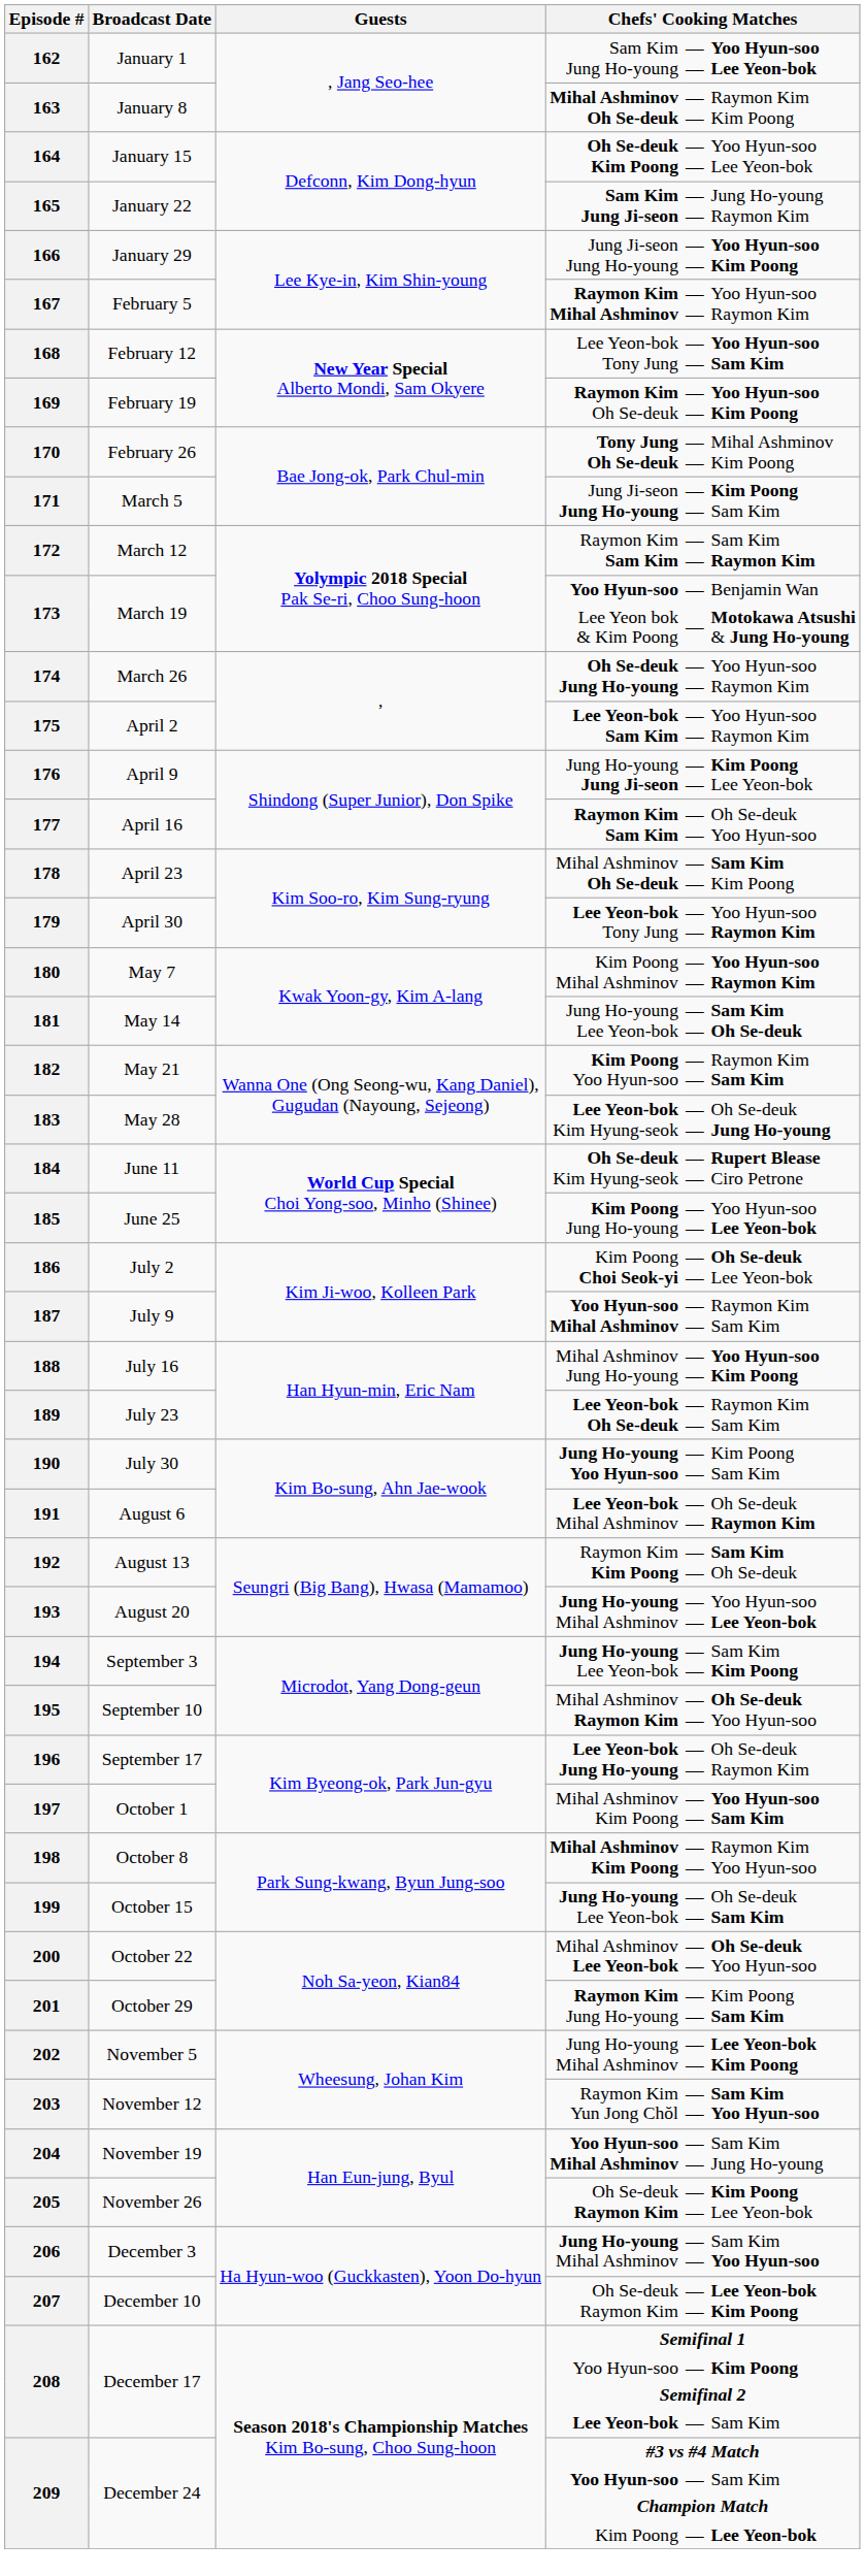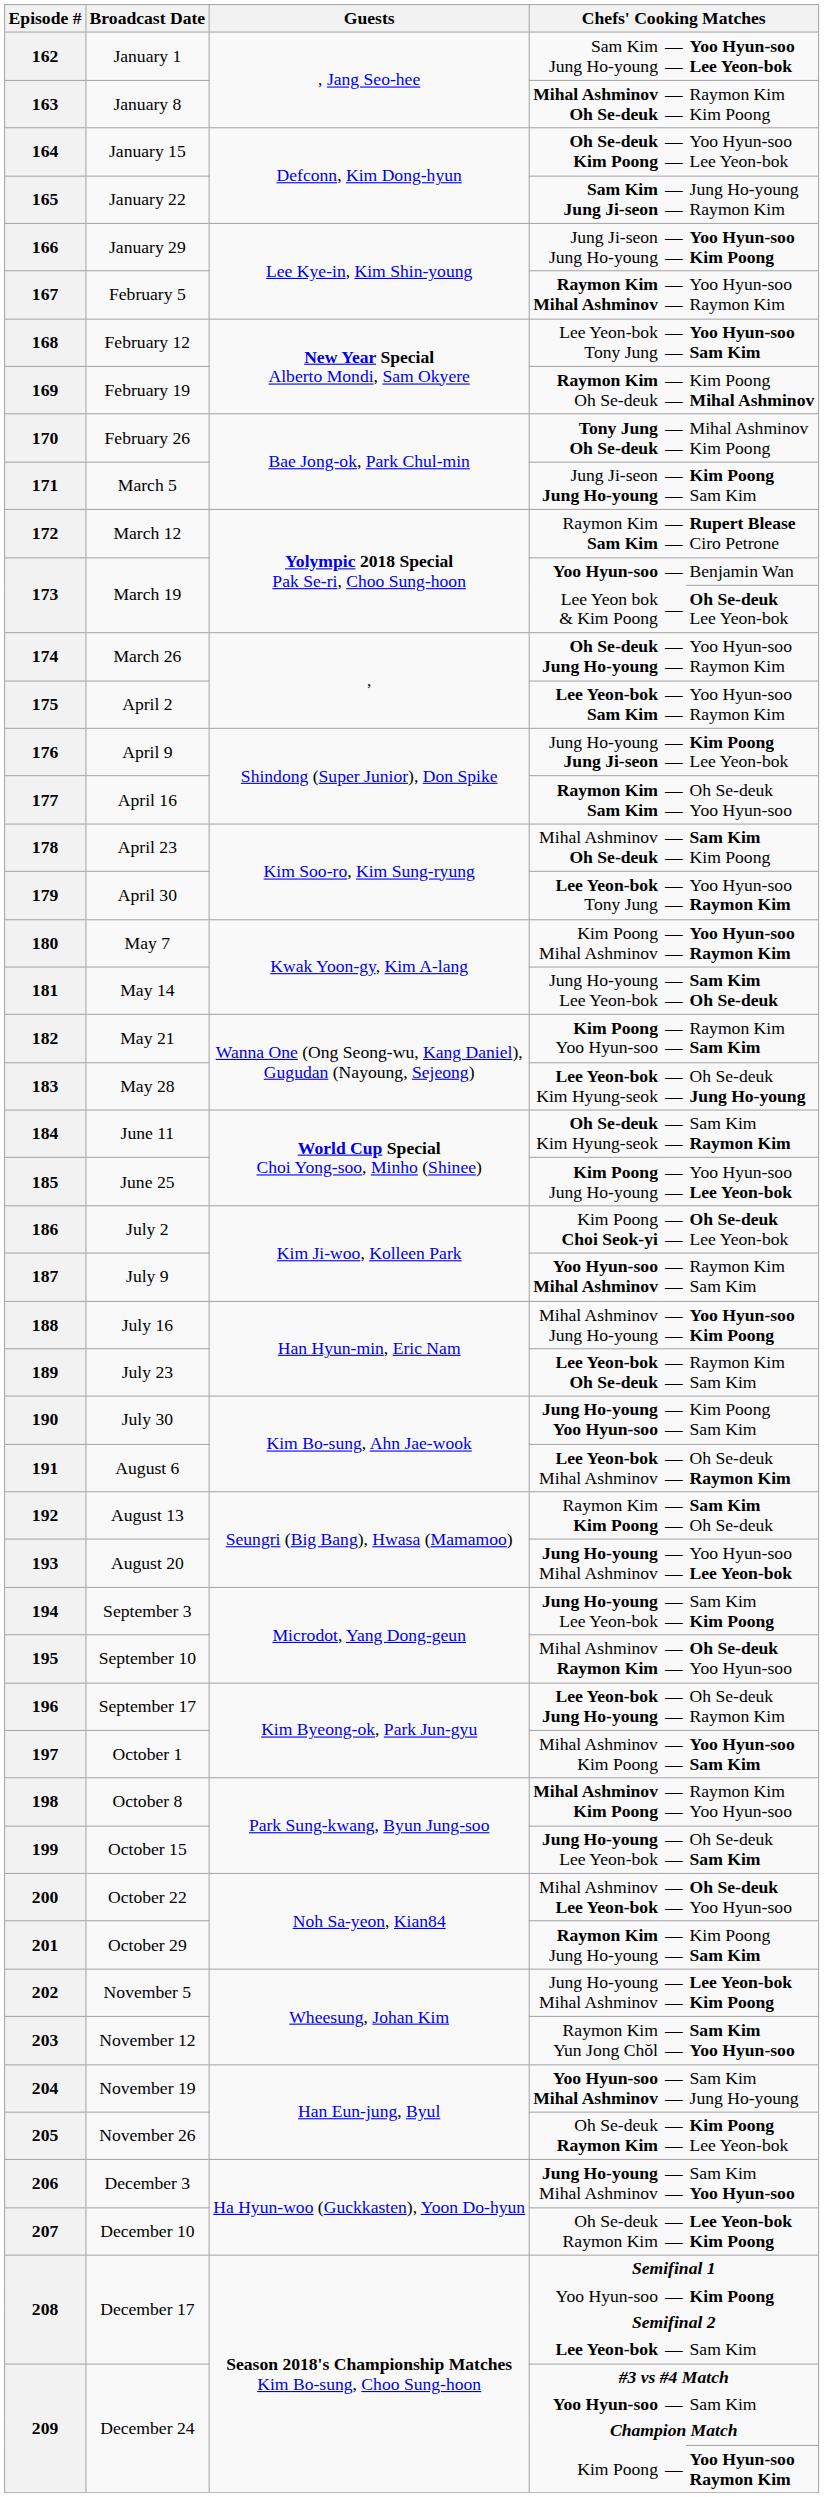 <table class="wikitable" style="text-align:center;">
 <tr>
 <th>Episode #</th>
 <th>Broadcast Date</th>
 <th>Guests</th>
 <th colspan=3>Chefs' Cooking Matches</th>
 </tr>
 <tr>
 <th>162</th>
 <td>January 1</td>
 <td rowspan=2>, <a href='#'>Jang Seo-hee</a></td>
 <td style="text-align:right; border-right:none;">Sam Kim<br>Jung Ho-young</td>
 <td style="border-left:none; border-right:none;">—<br>—</td>
 <td style="text-align:left; border-left:none;"><strong>Yoo Hyun-soo</strong><br><strong>Lee Yeon-bok</strong></td>
 </tr>
 <tr>
 <th>163</th>
 <td>January 8</td>
 <td style="text-align:right; border-right:none;"><strong>Mihal Ashminov</strong><br><strong>Oh Se-deuk</strong></td>
 <td style="border-left:none; border-right:none;">—<br>—</td>
 <td style="text-align:left; border-left:none;">Raymon Kim<br>Kim Poong</td>
 </tr>
 <tr>
 <th>164</th>
 <td>January 15</td>
 <td rowspan=2><a href='#'>Defconn</a>, <a href='#'>Kim Dong-hyun</a></td>
 <td style="text-align:right; border-right:none;"><strong>Oh Se-deuk</strong><br><strong>Kim Poong</strong></td>
 <td style="border-left:none; border-right:none;">—<br>—</td>
 <td style="text-align:left; border-left:none;">Yoo Hyun-soo<br>Lee Yeon-bok</td>
 </tr>
 <tr>
 <th>165</th>
 <td>January 22</td>
 <td style="text-align:right; border-right:none;"><strong>Sam Kim</strong><br><strong>Jung Ji-seon</strong></td>
 <td style="border-left:none; border-right:none;">—<br>—</td>
 <td style="text-align:left; border-left:none;">Jung Ho-young<br>Raymon Kim</td>
 </tr>
 <tr>
 <th>166</th>
 <td>January 29</td>
 <td rowspan=2><a href='#'>Lee Kye-in</a>, <a href='#'>Kim Shin-young</a></td>
 <td style="text-align:right; border-right:none;">Jung Ji-seon<br>Jung Ho-young</td>
 <td style="border-left:none; border-right:none;">—<br>—</td>
 <td style="text-align:left; border-left:none;"><strong>Yoo Hyun-soo</strong><br><strong>Kim Poong</strong></td>
 </tr>
 <tr>
 <th>167</th>
 <td>February 5</td>
 <td style="text-align:right; border-right:none;"><strong>Raymon Kim</strong><br><strong>Mihal Ashminov</strong></td>
 <td style="border-left:none; border-right:none;">—<br>—</td>
 <td style="text-align:left; border-left:none;">Yoo Hyun-soo<br>Raymon Kim</td>
 </tr>
 <tr>
 <th>168</th>
 <td>February 12</td>
 <td rowspan=2><strong><a href='#'>New Year</a> Special</strong><br><a href='#'>Alberto Mondi</a>, <a href='#'>Sam Okyere</a></td>
 <td style="text-align:right; border-right:none;">Lee Yeon-bok<br>Tony Jung</td>
 <td style="border-left:none; border-right:none;">—<br>—</td>
 <td style="text-align:left; border-left:none;"><strong>Yoo Hyun-soo</strong><br><strong>Sam Kim</strong></td>
 </tr>
 <tr>
 <th>169</th>
 <td>February 19</td>
 <td style="text-align:right; border-right:none;"><strong>Raymon Kim</strong><br>Oh Se-deuk</td>
 <td style="border-left:none; border-right:none;">—<br>—</td>
-<td style="text-align:left; border-left:none;"><strong>Yoo Hyun-soo</strong><br><strong>Kim Poong</strong></td>
+<td style="text-align:left; border-left:none;">Kim Poong<br><strong>Mihal Ashminov</strong></td>
 </tr>
 <tr>
 <th>170</th>
 <td>February 26</td>
 <td rowspan=2><a href='#'>Bae Jong-ok</a>, <a href='#'>Park Chul-min</a></td>
 <td style="text-align:right; border-right:none;"><strong>Tony Jung</strong><br><strong>Oh Se-deuk</strong></td>
 <td style="border-left:none; border-right:none;">—<br>—</td>
 <td style="text-align:left; border-left:none;">Mihal Ashminov<br>Kim Poong</td>
 </tr>
 <tr>
 <th>171</th>
 <td>March 5</td>
 <td style="text-align:right; border-right:none;">Jung Ji-seon<br><strong>Jung Ho-young</strong></td>
 <td style="border-left:none; border-right:none;">—<br>—</td>
 <td style="text-align:left; border-left:none;"><strong>Kim Poong</strong><br>Sam Kim</td>
 </tr>
 <tr>
 <th>172</th>
 <td>March 12</td>
 <td rowspan=3><strong><a href='#'>Yo</a><a href='#'>lympic</a> 2018 Special</strong><br><a href='#'>Pak Se-ri</a>, <a href='#'>Choo Sung-hoon</a></td>
 <td style="text-align:right; border-right:none;">Raymon Kim<br><strong>Sam Kim</strong></td>
 <td style="border-left:none; border-right:none;">—<br>—</td>
-<td style="text-align:left; border-left:none;">Sam Kim<br><strong>Raymon Kim</strong></td>
+<td style="text-align:left; border-left:none;"><strong>Rupert Blease</strong><br>Ciro Petrone</td>
 </tr>
 <tr>
 <th rowspan=2>173</th>
 <td rowspan=2>March 19</td>
 <td style="text-align:right; border-right:none; border-bottom:none;"><strong>Yoo Hyun-soo</strong></td>
 <td style="border-left:none; border-right:none; border-bottom:none;">—</td>
 <td style="text-align:left; border-left:none; border-bottom:none;">Benjamin Wan</td>
 </tr>
 <tr>
 <td style="text-align:right; border-right:none; border-top:none;">Lee Yeon bok<br>& Kim Poong</td>
 <td style="border-left:none; border-right:none; border-top:none;">—</td>
-<td style="text-align:left; border-left:none; border-top:none;"><strong>Motokawa Atsushi</strong><br>& <strong>Jung Ho-young</strong></td>
+<td style="text-align:left; border-left:none;"><strong>Oh Se-deuk</strong><br>Lee Yeon-bok</td>
 </tr>
 <tr>
 <th>174</th>
 <td>March 26</td>
 <td rowspan=2>, </td>
 <td style="text-align:right; border-right:none;"><strong>Oh Se-deuk</strong><br><strong>Jung Ho-young</strong></td>
 <td style="border-left:none; border-right:none;">—<br>—</td>
 <td style="text-align:left; border-left:none;">Yoo Hyun-soo<br>Raymon Kim</td>
 </tr>
 <tr>
 <th>175</th>
 <td>April 2</td>
 <td style="text-align:right; border-right:none;"><strong>Lee Yeon-bok</strong><br><strong>Sam Kim</strong></td>
 <td style="border-left:none; border-right:none;">—<br>—</td>
 <td style="text-align:left; border-left:none;">Yoo Hyun-soo<br>Raymon Kim</td>
 </tr>
 <tr>
 <th>176</th>
 <td>April 9</td>
 <td rowspan=2><a href='#'>Shindong</a> (<a href='#'>Super Junior</a>), <a href='#'>Don Spike</a></td>
 <td style="text-align:right; border-right:none;">Jung Ho-young<br><strong>Jung Ji-seon</strong></td>
 <td style="border-left:none; border-right:none;">—<br>—</td>
 <td style="text-align:left; border-left:none;"><strong>Kim Poong</strong><br>Lee Yeon-bok</td>
 </tr>
 <tr>
 <th>177</th>
 <td>April 16</td>
 <td style="text-align:right; border-right:none;"><strong>Raymon Kim</strong><br><strong>Sam Kim</strong></td>
 <td style="border-left:none; border-right:none;">—<br>—</td>
 <td style="text-align:left; border-left:none;">Oh Se-deuk<br>Yoo Hyun-soo</td>
 </tr>
 <tr>
 <th>178</th>
 <td>April 23</td>
 <td rowspan=2><a href='#'>Kim Soo-ro</a>, <a href='#'>Kim Sung-ryung</a></td>
 <td style="text-align:right; border-right:none;">Mihal Ashminov<br><strong>Oh Se-deuk</strong></td>
 <td style="border-left:none; border-right:none;">—<br>—</td>
 <td style="text-align:left; border-left:none;"><strong>Sam Kim</strong><br>Kim Poong</td>
 </tr>
 <tr>
 <th>179</th>
 <td>April 30</td>
 <td style="text-align:right; border-right:none;"><strong>Lee Yeon-bok</strong><br>Tony Jung</td>
 <td style="border-left:none; border-right:none;">—<br>—</td>
 <td style="text-align:left; border-left:none;">Yoo Hyun-soo<br><strong>Raymon Kim</strong></td>
 </tr>
 <tr>
 <th>180</th>
 <td>May 7</td>
 <td rowspan=2><a href='#'>Kwak Yoon-gy</a>, <a href='#'>Kim A-lang</a></td>
 <td style="text-align:right; border-right:none;">Kim Poong<br>Mihal Ashminov</td>
 <td style="border-left:none; border-right:none;">—<br>—</td>
 <td style="text-align:left; border-left:none;"><strong>Yoo Hyun-soo</strong><br><strong>Raymon Kim</strong></td>
 </tr>
 <tr>
 <th>181</th>
 <td>May 14</td>
 <td style="text-align:right; border-right:none;">Jung Ho-young<br>Lee Yeon-bok</td>
 <td style="border-left:none; border-right:none;">—<br>—</td>
 <td style="text-align:left; border-left:none;"><strong>Sam Kim</strong><br><strong>Oh Se-deuk</strong></td>
 </tr>
 <tr>
 <th>182</th>
 <td>May 21</td>
 <td rowspan=2><a href='#'>Wanna One</a> (Ong Seong-wu, <a href='#'>Kang Daniel</a>),<br><a href='#'>Gugudan</a> (Nayoung, <a href='#'>Sejeong</a>)</td>
 <td style="text-align:right; border-right:none;"><strong>Kim Poong</strong><br>Yoo Hyun-soo</td>
 <td style="border-left:none; border-right:none;">—<br>—</td>
 <td style="text-align:left; border-left:none;">Raymon Kim<br><strong>Sam Kim</strong></td>
 </tr>
 <tr>
 <th>183</th>
 <td>May 28</td>
 <td style="text-align:right; border-right:none;"><strong>Lee Yeon-bok</strong><br>Kim Hyung-seok</td>
 <td style="border-left:none; border-right:none;">—<br>—</td>
 <td style="text-align:left; border-left:none;">Oh Se-deuk<br><strong>Jung Ho-young</strong></td>
 </tr>
 <tr>
 <th>184</th>
 <td>June 11</td>
 <td rowspan=2><strong><a href='#'>World Cup</a> Special</strong><br><a href='#'>Choi Yong-soo</a>, <a href='#'>Minho</a> (<a href='#'>Shinee</a>)</td>
 <td style="text-align:right; border-right:none;"><strong>Oh Se-deuk</strong><br>Kim Hyung-seok</td>
 <td style="border-left:none; border-right:none;">—<br>—</td>
-<td style="text-align:left; border-left:none;"><strong>Rupert Blease</strong><br>Ciro Petrone</td>
+<td style="text-align:left; border-left:none;">Sam Kim<br><strong>Raymon Kim</strong></td>
 </tr>
 <tr>
 <th>185</th>
 <td>June 25</td>
 <td style="text-align:right; border-right:none;"><strong>Kim Poong</strong><br>Jung Ho-young</td>
 <td style="border-left:none; border-right:none;">—<br>—</td>
 <td style="text-align:left; border-left:none;">Yoo Hyun-soo<br><strong>Lee Yeon-bok</strong></td>
 </tr>
 <tr>
 <th>186</th>
 <td>July 2</td>
 <td rowspan=2><a href='#'>Kim Ji-woo</a>, <a href='#'>Kolleen Park</a></td>
 <td style="text-align:right; border-right:none;">Kim Poong<br><strong>Choi Seok-yi</strong></td>
 <td style="border-left:none; border-right:none;">—<br>—</td>
 <td style="text-align:left; border-left:none;"><strong>Oh Se-deuk</strong><br>Lee Yeon-bok</td>
 </tr>
 <tr>
 <th>187</th>
 <td>July 9</td>
 <td style="text-align:right; border-right:none;"><strong>Yoo Hyun-soo</strong><br><strong>Mihal Ashminov</strong></td>
 <td style="border-left:none; border-right:none;">—<br>—</td>
 <td style="text-align:left; border-left:none;">Raymon Kim<br>Sam Kim</td>
 </tr>
 <tr>
 <th>188</th>
 <td>July 16</td>
 <td rowspan=2><a href='#'>Han Hyun-min</a>, <a href='#'>Eric Nam</a></td>
 <td style="text-align:right; border-right:none;">Mihal Ashminov<br>Jung Ho-young</td>
 <td style="border-left:none; border-right:none;">—<br>—</td>
 <td style="text-align:left; border-left:none;"><strong>Yoo Hyun-soo</strong><br><strong>Kim Poong</strong></td>
 </tr>
 <tr>
 <th>189</th>
 <td>July 23</td>
 <td style="text-align:right; border-right:none;"><strong>Lee Yeon-bok</strong><br><strong>Oh Se-deuk</strong></td>
 <td style="border-left:none; border-right:none;">—<br>—</td>
 <td style="text-align:left; border-left:none;">Raymon Kim<br>Sam Kim</td>
 </tr>
 <tr>
 <th>190</th>
 <td>July 30</td>
 <td rowspan=2><a href='#'>Kim Bo-sung</a>, <a href='#'>Ahn Jae-wook</a></td>
 <td style="text-align:right; border-right:none;"><strong>Jung Ho-young</strong><br><strong>Yoo Hyun-soo</strong></td>
 <td style="border-left:none; border-right:none;">—<br>—</td>
 <td style="text-align:left; border-left:none;">Kim Poong<br>Sam Kim</td>
 </tr>
 <tr>
 <th>191</th>
 <td>August 6</td>
 <td style="text-align:right; border-right:none;"><strong>Lee Yeon-bok</strong><br>Mihal Ashminov</td>
 <td style="border-left:none; border-right:none;">—<br>—</td>
 <td style="text-align:left; border-left:none;">Oh Se-deuk<br><strong>Raymon Kim</strong></td>
 </tr>
 <tr>
 <th>192</th>
 <td>August 13</td>
 <td rowspan=2><a href='#'>Seungri</a> (<a href='#'>Big Bang</a>), <a href='#'>Hwasa</a> (<a href='#'>Mamamoo</a>)</td>
 <td style="text-align:right; border-right:none;">Raymon Kim<br><strong>Kim Poong</strong></td>
 <td style="border-left:none; border-right:none;">—<br>—</td>
 <td style="text-align:left; border-left:none;"><strong>Sam Kim</strong><br>Oh Se-deuk</td>
 </tr>
 <tr>
 <th>193</th>
 <td>August 20</td>
 <td style="text-align:right; border-right:none;"><strong>Jung Ho-young</strong><br>Mihal Ashminov</td>
 <td style="border-left:none; border-right:none;">—<br>—</td>
 <td style="text-align:left; border-left:none;">Yoo Hyun-soo<br><strong>Lee Yeon-bok</strong></td>
 </tr>
 <tr>
 <th>194</th>
 <td>September 3</td>
 <td rowspan=2><a href='#'>Microdot</a>, <a href='#'>Yang Dong-geun</a></td>
 <td style="text-align:right; border-right:none;"><strong>Jung Ho-young</strong><br>Lee Yeon-bok</td>
 <td style="border-left:none; border-right:none;">—<br>—</td>
 <td style="text-align:left; border-left:none;">Sam Kim<br><strong>Kim Poong</strong></td>
 </tr>
 <tr>
 <th>195</th>
 <td>September 10</td>
 <td style="text-align:right; border-right:none;">Mihal Ashminov<br><strong>Raymon Kim</strong></td>
 <td style="border-left:none; border-right:none;">—<br>—</td>
 <td style="text-align:left; border-left:none;"><strong>Oh Se-deuk</strong><br>Yoo Hyun-soo</td>
 </tr>
 <tr>
 <th>196</th>
 <td>September 17</td>
 <td rowspan=2><a href='#'>Kim Byeong-ok</a>, <a href='#'>Park Jun-gyu</a></td>
 <td style="text-align:right; border-right:none;"><strong>Lee Yeon-bok</strong><br><strong>Jung Ho-young</strong></td>
 <td style="border-left:none; border-right:none;">—<br>—</td>
 <td style="text-align:left; border-left:none;">Oh Se-deuk<br>Raymon Kim</td>
 </tr>
 <tr>
 <th>197</th>
 <td>October 1</td>
 <td style="text-align:right; border-right:none;">Mihal Ashminov<br>Kim Poong</td>
 <td style="border-left:none; border-right:none;">—<br>—</td>
 <td style="text-align:left; border-left:none;"><strong>Yoo Hyun-soo</strong><br><strong>Sam Kim</strong></td>
 </tr>
 <tr>
 <th>198</th>
 <td>October 8</td>
 <td rowspan=2><a href='#'>Park Sung-kwang</a>, <a href='#'>Byun Jung-soo</a></td>
 <td style="text-align:right; border-right:none;"><strong>Mihal Ashminov</strong><br><strong>Kim Poong</strong></td>
 <td style="border-left:none; border-right:none;">—<br>—</td>
 <td style="text-align:left; border-left:none;">Raymon Kim<br>Yoo Hyun-soo</td>
 </tr>
 <tr>
 <th>199</th>
 <td>October 15</td>
 <td style="text-align:right; border-right:none;"><strong>Jung Ho-young</strong><br>Lee Yeon-bok</td>
 <td style="border-left:none; border-right:none;">—<br>—</td>
 <td style="text-align:left; border-left:none;">Oh Se-deuk<br><strong>Sam Kim</strong></td>
 </tr>
 <tr>
 <th>200</th>
 <td>October 22</td>
 <td rowspan=2><a href='#'>Noh Sa-yeon</a>, <a href='#'>Kian84</a></td>
 <td style="text-align:right; border-right:none;">Mihal Ashminov<br><strong>Lee Yeon-bok</strong></td>
 <td style="border-left:none; border-right:none;">—<br>—</td>
 <td style="text-align:left; border-left:none;"><strong>Oh Se-deuk</strong><br>Yoo Hyun-soo</td>
 </tr>
 <tr>
 <th>201</th>
 <td>October 29</td>
 <td style="text-align:right; border-right:none;"><strong>Raymon Kim</strong><br>Jung Ho-young</td>
 <td style="border-left:none; border-right:none;">—<br>—</td>
 <td style="text-align:left; border-left:none;">Kim Poong<br><strong>Sam Kim</strong></td>
 </tr>
 <tr>
 <th>202</th>
 <td>November 5</td>
 <td rowspan=2><a href='#'>Wheesung</a>, <a href='#'>Johan Kim</a></td>
 <td style="text-align:right; border-right:none;">Jung Ho-young<br>Mihal Ashminov</td>
 <td style="border-left:none; border-right:none;">—<br>—</td>
 <td style="text-align:left; border-left:none;"><strong>Lee Yeon-bok</strong><br><strong>Kim Poong</strong></td>
 </tr>
 <tr>
 <th>203</th>
 <td>November 12</td>
 <td style="text-align:right; border-right:none;">Raymon Kim<br>Yun Jong Chŏl</td>
 <td style="border-left:none; border-right:none;">—<br>—</td>
 <td style="text-align:left; border-left:none;"><strong>Sam Kim</strong><br><strong>Yoo Hyun-soo</strong></td>
 </tr>
 <tr>
 <th>204</th>
 <td>November 19</td>
 <td rowspan=2><a href='#'>Han Eun-jung</a>, <a href='#'>Byul</a></td>
 <td style="text-align:right; border-right:none;"><strong>Yoo Hyun-soo</strong><br><strong>Mihal Ashminov</strong></td>
 <td style="border-left:none; border-right:none;">—<br>—</td>
 <td style="text-align:left; border-left:none;">Sam Kim<br>Jung Ho-young</td>
 </tr>
 <tr>
 <th>205</th>
 <td>November 26</td>
 <td style="text-align:right; border-right:none;">Oh Se-deuk<br><strong>Raymon Kim</strong></td>
 <td style="border-left:none; border-right:none;">—<br>—</td>
 <td style="text-align:left; border-left:none;"><strong>Kim Poong</strong><br>Lee Yeon-bok</td>
 </tr>
 <tr>
 <th>206</th>
 <td>December 3</td>
 <td rowspan=2><a href='#'>Ha Hyun-woo</a> (<a href='#'>Guckkasten</a>), <a href='#'>Yoon Do-hyun</a></td>
 <td style="text-align:right; border-right:none;"><strong>Jung Ho-young</strong><br>Mihal Ashminov</td>
 <td style="border-left:none; border-right:none;">—<br>—</td>
 <td style="text-align:left; border-left:none;">Sam Kim<br><strong>Yoo Hyun-soo</strong></td>
 </tr>
 <tr>
 <th>207</th>
 <td>December 10</td>
 <td style="text-align:right; border-right:none;">Oh Se-deuk<br>Raymon Kim</td>
 <td style="border-left:none; border-right:none;">—<br>—</td>
 <td style="text-align:left; border-left:none;"><strong>Lee Yeon-bok</strong><br><strong>Kim Poong</strong></td>
 </tr>
 <tr>
 <th rowspan=4>208</th>
 <td rowspan=4>December 17</td>
 <td rowspan=8><strong>Season 2018's Championship Matches</strong><br><a href='#'>Kim Bo-sung</a>, <a href='#'>Choo Sung-hoon</a></td>
 <td style="border-bottom:none;" colspan="3"><strong><em>Semifinal 1</em></strong></td>
 </tr>
 <tr>
 <td style="text-align:right; border-right:none; border-top:none; border-bottom:none;">Yoo Hyun-soo</td>
 <td style="border-left:none; border-right:none; border-top:none; border-bottom:none;">—</td>
 <td style="text-align:left; border-left:none; border-top:none; border-bottom:none;"><strong>Kim Poong</strong></td>
 </tr>
 <tr>
 <td style="border-top:none; border-bottom:none;" colspan="3"><strong><em>Semifinal 2</em></strong></td>
 </tr>
 <tr>
 <td style="text-align:right; border-right:none; border-top:none;"><strong>Lee Yeon-bok</strong></td>
 <td style="border-left:none; border-right:none; border-top:none;">—</td>
 <td style="text-align:left; border-left:none; border-top:none;">Sam Kim</td>
 </tr>
 <tr>
 <th rowspan=4>209</th>
 <td rowspan=4>December 24</td>
 <td style="border-bottom:none;" colspan="3"><strong><em>#3 vs #4 Match</em></strong></td>
 </tr>
 <tr>
 <td style="text-align:right; border-right:none; border-top:none; border-bottom:none;"><strong>Yoo Hyun-soo</strong></td>
 <td style="border-left:none; border-right:none; border-top:none; border-bottom:none;">—</td>
 <td style="text-align:left; border-left:none; border-top:none; border-bottom:none;">Sam Kim</td>
 </tr>
 <tr>
 <td style="border-top:none; border-bottom:none;" colspan="3"><strong><em>Champion Match</em></strong></td>
 </tr>
 <tr>
 <td style="text-align:right; border-right:none; border-top:none;">Kim Poong</td>
 <td style="border-left:none; border-right:none; border-top:none;">—</td>
-<td style="text-align:left; border-left:none; border-top:none;"><strong>Lee Yeon-bok</strong></td>
+<td style="text-align:left; border-left:none;"><strong>Yoo Hyun-soo</strong><br><strong>Raymon Kim</strong></td>
 </tr>
 </table>
